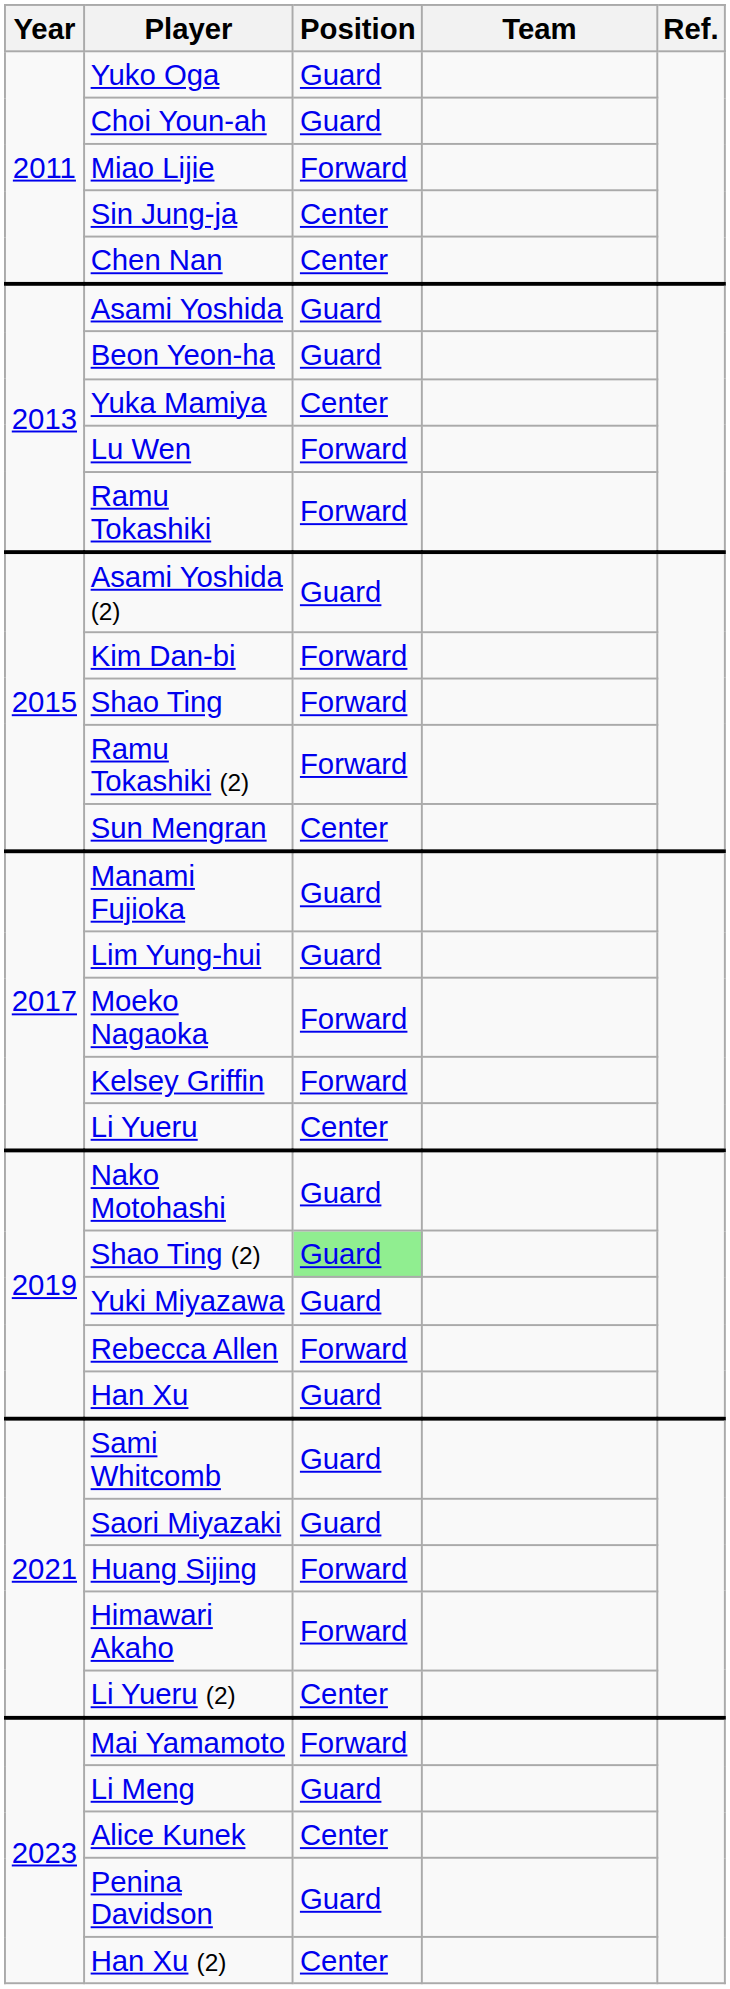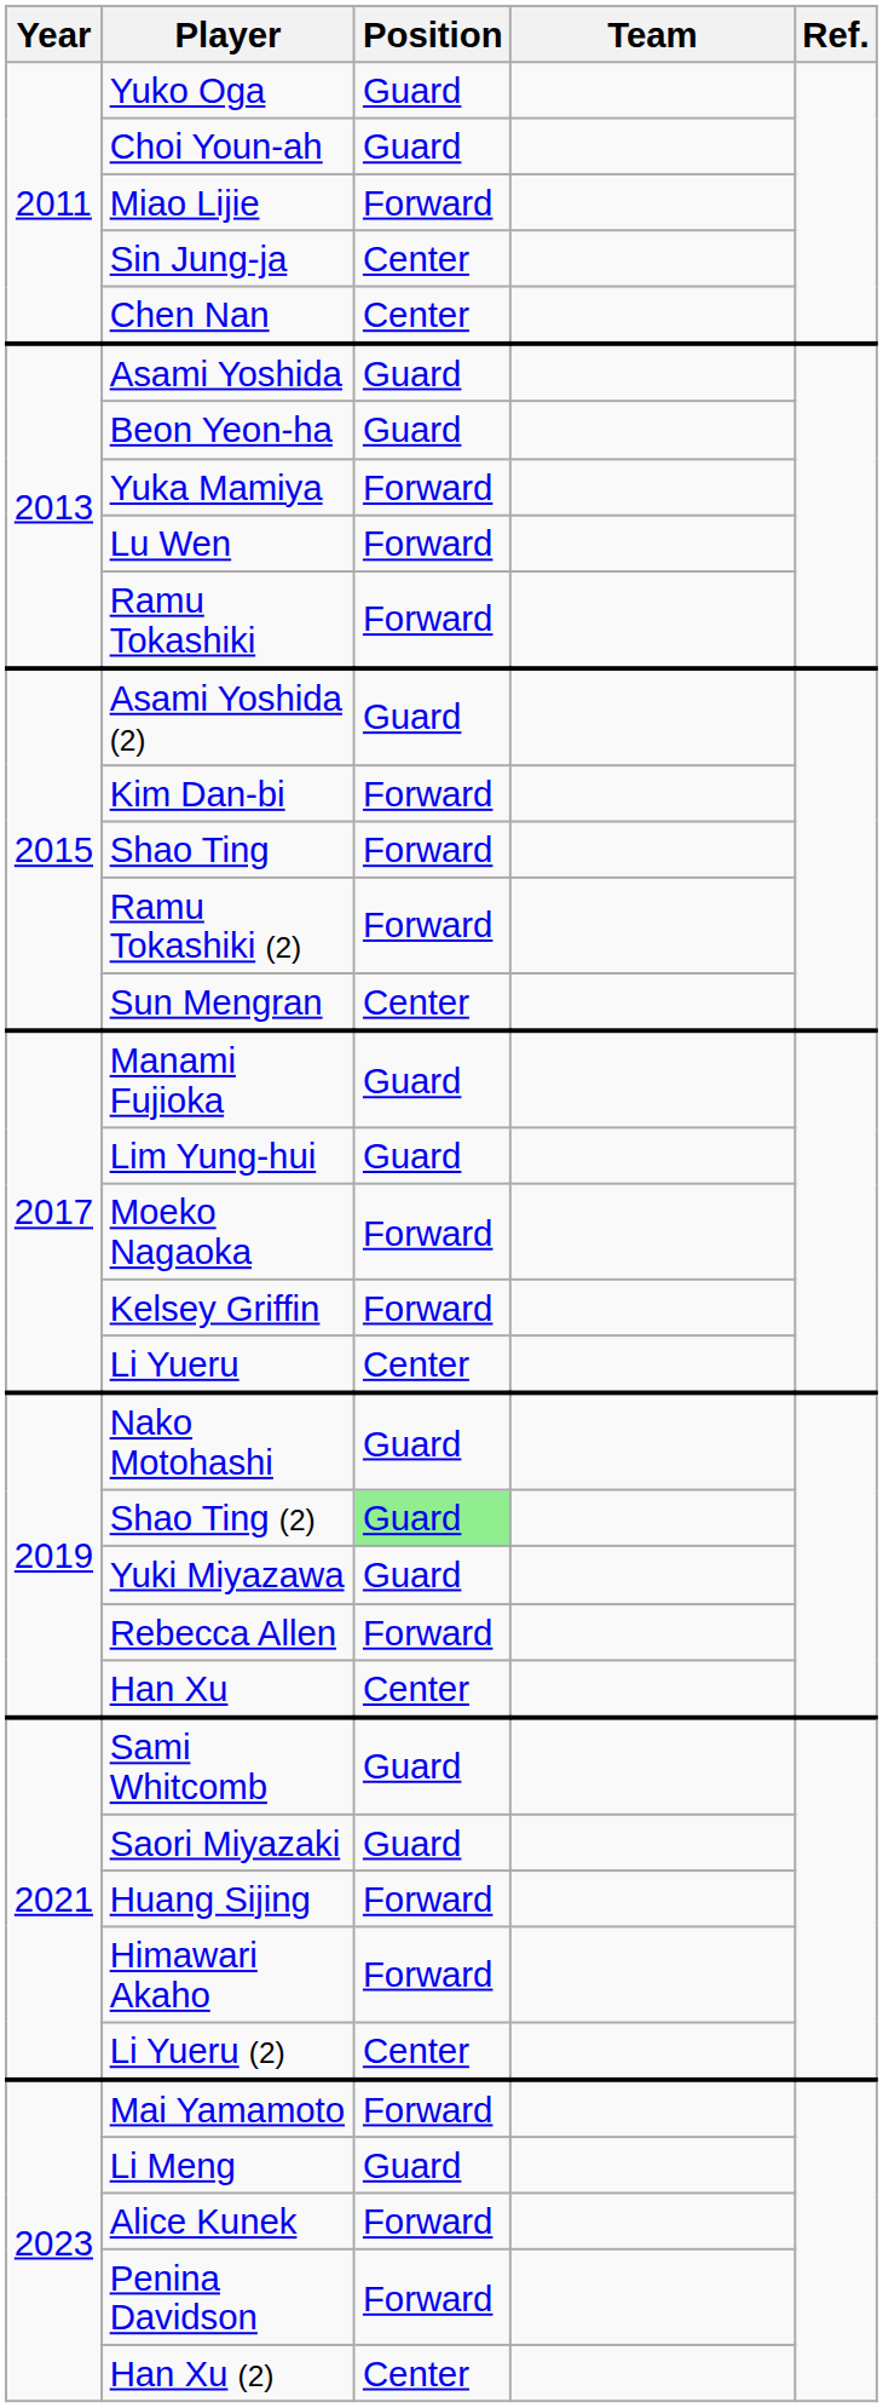 <table class="wikitable" style="width: 60%; text-align:center; font-size:95%">
 <tr>
 <th width=10%>Year</th>
 <th width=30%>Player</th>
 <th width=10%>Position</th>
 <th width=35%>Team</th>
 <th width=5%>Ref.</th>
 </tr>
 <tr>
 <td rowspan=5><a href='#'>2011</a></td>
 <td align=left><a href='#'>Yuko Oga</a></td>
 <td align=left><a href='#'>Guard</a></td>
 <td align=left></td>
 <td rowspan=5></td>
 </tr>
 <tr>
 <td align=left><a href='#'>Choi Youn-ah</a></td>
 <td align=left><a href='#'>Guard</a></td>
 <td align=left></td>
 </tr>
 <tr>
 <td align=left><a href='#'>Miao Lijie</a></td>
 <td align=left><a href='#'>Forward</a></td>
 <td align=left></td>
 </tr>
 <tr>
 <td align=left><a href='#'>Sin Jung-ja</a></td>
 <td align=left><a href='#'>Center</a></td>
 <td align=left></td>
 </tr>
 <tr>
 <td align=left><a href='#'>Chen Nan</a></td>
 <td align=left><a href='#'>Center</a></td>
 <td align=left></td>
 </tr>
 <tr style = "border-top:2px solid black;">
 <td rowspan=5><a href='#'>2013</a></td>
 <td align=left><a href='#'>Asami Yoshida</a></td>
 <td align=left><a href='#'>Guard</a></td>
 <td align=left></td>
 <td rowspan=5></td>
 </tr>
 <tr>
 <td align=left><a href='#'>Beon Yeon-ha</a></td>
 <td align=left><a href='#'>Guard</a></td>
 <td align=left></td>
 </tr>
 <tr>
 <td align=left><a href='#'>Yuka Mamiya</a></td>
-<td align=left><a href='#'>Center</a></td>
+<td align=left><a href='#'>Forward</a></td>
 <td align=left></td>
 </tr>
 <tr>
 <td align=left><a href='#'>Lu Wen</a></td>
 <td align=left><a href='#'>Forward</a></td>
 <td align=left></td>
 </tr>
 <tr>
 <td align=left><a href='#'>Ramu Tokashiki</a></td>
 <td align=left><a href='#'>Forward</a></td>
 <td align=left></td>
 </tr>
 <tr style = "border-top:2px solid black;">
 <td rowspan=5><a href='#'>2015</a></td>
 <td align=left><a href='#'>Asami Yoshida</a> <small>(2)</small></td>
 <td align=left><a href='#'>Guard</a></td>
 <td align=left></td>
 <td rowspan=5></td>
 </tr>
 <tr>
 <td align=left><a href='#'>Kim Dan-bi</a></td>
 <td align=left><a href='#'>Forward</a></td>
 <td align=left></td>
 </tr>
 <tr>
 <td align=left><a href='#'>Shao Ting</a></td>
 <td align=left><a href='#'>Forward</a></td>
 <td align=left></td>
 </tr>
 <tr>
 <td align=left><a href='#'>Ramu Tokashiki</a> <small>(2)</small></td>
 <td align=left><a href='#'>Forward</a></td>
 <td align=left></td>
 </tr>
 <tr>
 <td align=left><a href='#'>Sun Mengran</a></td>
 <td align=left><a href='#'>Center</a></td>
 <td align=left></td>
 </tr>
 <tr style = "border-top:2px solid black;">
 <td rowspan=5><a href='#'>2017</a></td>
 <td align=left><a href='#'>Manami Fujioka</a></td>
 <td align=left><a href='#'>Guard</a></td>
 <td align=left></td>
 <td rowspan=5></td>
 </tr>
 <tr>
 <td align=left><a href='#'>Lim Yung-hui</a></td>
 <td align=left><a href='#'>Guard</a></td>
 <td align=left></td>
 </tr>
 <tr>
 <td align=left><a href='#'>Moeko Nagaoka</a></td>
 <td align=left><a href='#'>Forward</a></td>
 <td align=left></td>
 </tr>
 <tr>
 <td align=left><a href='#'>Kelsey Griffin</a></td>
 <td align=left><a href='#'>Forward</a></td>
 <td align=left></td>
 </tr>
 <tr>
 <td align=left><a href='#'>Li Yueru</a></td>
 <td align=left><a href='#'>Center</a></td>
 <td align=left></td>
 </tr>
 <tr style = "border-top:2px solid black;">
 <td rowspan=5><a href='#'>2019</a></td>
 <td align=left><a href='#'>Nako Motohashi</a></td>
 <td align=left><a href='#'>Guard</a></td>
 <td align=left></td>
 <td rowspan=5></td>
 </tr>
 <tr>
 <td align=left><a href='#'>Shao Ting</a> <small>(2)</small></td>
 <td align=left style="background: lightgreen;"><a href='#'>Guard</a></td>
 <td align=left></td>
 </tr>
 <tr>
 <td align=left><a href='#'>Yuki Miyazawa</a></td>
 <td align=left><a href='#'>Guard</a></td>
 <td align=left></td>
 </tr>
 <tr>
 <td align=left><a href='#'>Rebecca Allen</a></td>
 <td align=left><a href='#'>Forward</a></td>
 <td align=left></td>
 </tr>
 <tr>
 <td align=left><a href='#'>Han Xu</a></td>
-<td align=left><a href='#'>Guard</a></td>
+<td align=left><a href='#'>Center</a></td>
 <td align=left></td>
 </tr>
 <tr style = "border-top:2px solid black;">
 <td rowspan=5><a href='#'>2021</a></td>
 <td align=left><a href='#'>Sami Whitcomb</a></td>
 <td align=left><a href='#'>Guard</a></td>
 <td align=left></td>
 <td rowspan=5></td>
 </tr>
 <tr>
 <td align=left><a href='#'>Saori Miyazaki</a></td>
 <td align=left><a href='#'>Guard</a></td>
 <td align=left></td>
 </tr>
 <tr>
 <td align=left><a href='#'>Huang Sijing</a></td>
 <td align=left><a href='#'>Forward</a></td>
 <td align=left></td>
 </tr>
 <tr>
 <td align=left><a href='#'>Himawari Akaho</a></td>
 <td align=left><a href='#'>Forward</a></td>
 <td align=left></td>
 </tr>
 <tr>
 <td align=left><a href='#'>Li Yueru</a> <small>(2)</small></td>
 <td align=left><a href='#'>Center</a></td>
 <td align=left></td>
 </tr>
 <tr style = "border-top:2px solid black;">
 <td rowspan=5><a href='#'>2023</a></td>
 <td align=left><a href='#'>Mai Yamamoto</a></td>
 <td align=left><a href='#'>Forward</a></td>
 <td align=left></td>
 <td rowspan=5></td>
 </tr>
 <tr>
 <td align=left><a href='#'>Li Meng</a></td>
 <td align=left><a href='#'>Guard</a></td>
 <td align=left></td>
 </tr>
 <tr>
 <td align=left><a href='#'>Alice Kunek</a></td>
-<td align=left><a href='#'>Center</a></td>
+<td align=left><a href='#'>Forward</a></td>
 <td align=left></td>
 </tr>
 <tr>
 <td align=left><a href='#'>Penina Davidson</a></td>
-<td align=left><a href='#'>Guard</a></td>
+<td align=left><a href='#'>Forward</a></td>
 <td align=left></td>
 </tr>
 <tr>
 <td align=left><a href='#'>Han Xu</a> <small>(2)</small></td>
 <td align=left><a href='#'>Center</a></td>
 <td align=left></td>
 </tr>
 </table>
